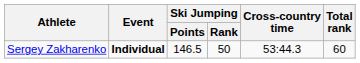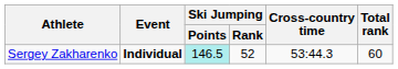 <table class="wikitable" style="font-size:90%">
 <tr>
 <th rowspan="2">Athlete</th>
 <th rowspan="2">Event</th>
 <th colspan="2">Ski Jumping</th>
 <th rowspan="2">Cross-country <br> time</th>
 <th rowspan="2">Total <br> rank</th>
 </tr>
 <tr>
 <th>Points</th>
 <th>Rank</th>
 </tr>
 <tr>
 <td><a href='#'>Sergey Zakharenko</a></td>
 <td><strong>Individual</strong></td>
-<td align="center">146.5</td>
-<td align="center">50</td>
+<td align="center" style="background: paleturquoise;">146.5</td>
+<td align="center">52</td>
 <td align="center">53:44.3</td>
 <td align="center">60</td>
 </tr>
 </table>
